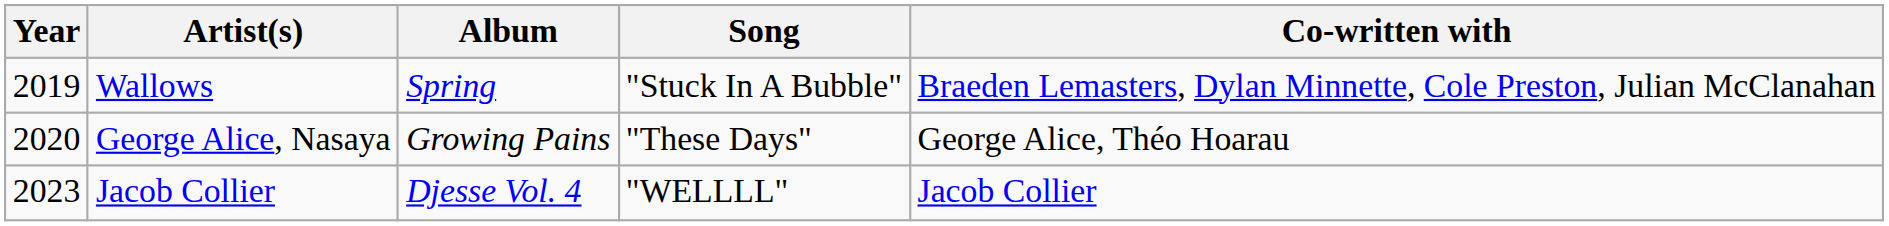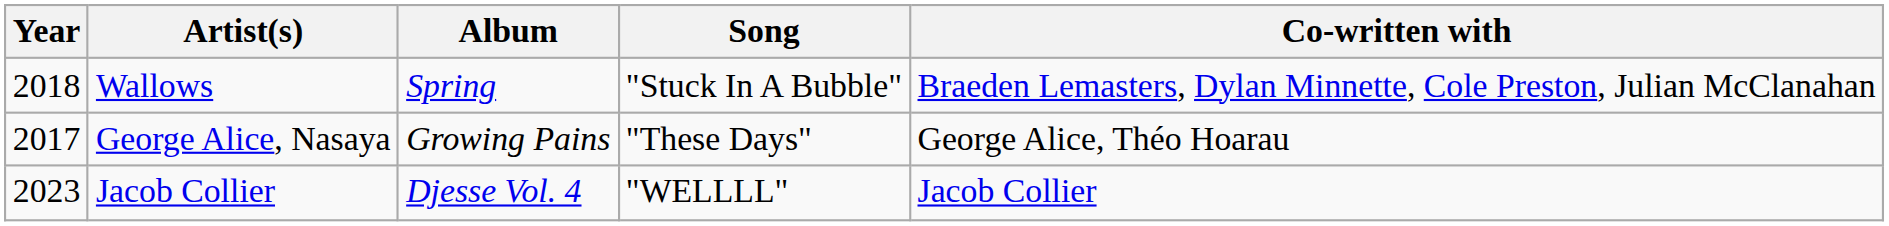 <table class="wikitable">
 <tr>
 <th>Year</th>
 <th>Artist(s)</th>
 <th>Album</th>
 <th>Song</th>
 <th>Co-written with</th>
 </tr>
 <tr>
-<td>2019</td>
+<td>2018</td>
 <td><a href='#'>Wallows</a></td>
 <td><a href='#'><em>Spring</em></a></td>
 <td>"Stuck In A Bubble"</td>
 <td><a href='#'>Braeden Lemasters</a>, <a href='#'>Dylan Minnette</a>, <a href='#'>Cole Preston</a>, Julian McClanahan</td>
 </tr>
 <tr>
-<td>2020</td>
+<td>2017</td>
 <td><a href='#'>George Alice</a>, Nasaya</td>
 <td><em>Growing Pains</em></td>
 <td>"These Days"</td>
 <td>George Alice, Théo Hoarau</td>
 </tr>
 <tr>
 <td>2023</td>
 <td><a href='#'>Jacob Collier</a></td>
 <td><em><a href='#'>Djesse Vol. 4</a></em></td>
 <td>"WELLLL"</td>
 <td><a href='#'>Jacob Collier</a></td>
 </tr>
 </table>
